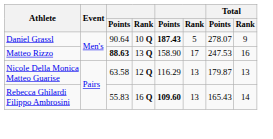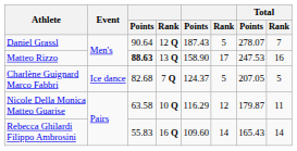 <table class=wikitable style=font-size:90%;text-align:center>
 <tr>
 <th rowspan=2>Athlete</th>
 <th rowspan=2>Event</th>
 <th colspan=2></th>
 <th colspan=2></th>
 <th colspan=2>Total</th>
 </tr>
 <tr style=font-size:95%>
 <th>Points</th>
 <th>Rank</th>
 <th>Points</th>
 <th>Rank</th>
 <th>Points</th>
 <th>Rank</th>
 </tr>
 <tr>
 <td align=left><a href='#'>Daniel Grassl</a></td>
 <td align=left rowspan=2><a href='#'>Men's</a></td>
 <td>90.64</td>
-<td>10 <strong>Q</strong></td>
-<td><strong>187.43</strong></td>
+<td>12 <strong>Q</strong></td>
+<td>187.43</td>
 <td>5</td>
 <td>278.07</td>
-<td>9</td>
+<td>7</td>
 </tr>
 <tr>
 <td align=left><a href='#'>Matteo Rizzo</a></td>
 <td><strong>88.63</strong></td>
 <td>13 <strong>Q</strong></td>
 <td>158.90</td>
 <td>17</td>
 <td>247.53</td>
 <td>16</td>
 </tr>
 <tr>
+<td align=left><a href='#'>Charlène Guignard</a><br><a href='#'>Marco Fabbri</a></td>
+<td align=left><a href='#'>Ice dance</a></td>
+<td>82.68</td>
+<td>7 <strong>Q</strong></td>
+<td>124.37</td>
+<td>5</td>
+<td>207.05</td>
+<td>5</td>
+</tr>
+<tr>
 <td align=left><a href='#'>Nicole Della Monica</a><br><a href='#'>Matteo Guarise</a></td>
 <td align=left rowspan=2><a href='#'>Pairs</a></td>
 <td>63.58</td>
-<td>12 <strong>Q</strong></td>
+<td>10 <strong>Q</strong></td>
 <td>116.29</td>
-<td>13</td>
+<td>12</td>
 <td>179.87</td>
-<td>13</td>
+<td>11</td>
 </tr>
 <tr>
 <td align=left><a href='#'>Rebecca Ghilardi</a><br><a href='#'>Filippo Ambrosini</a></td>
 <td>55.83</td>
 <td>16 <strong>Q</strong></td>
-<td><strong>109.60</strong></td>
-<td>13</td>
+<td>109.60</td>
+<td>14</td>
 <td>165.43</td>
 <td>14</td>
 </tr>
 </table>
